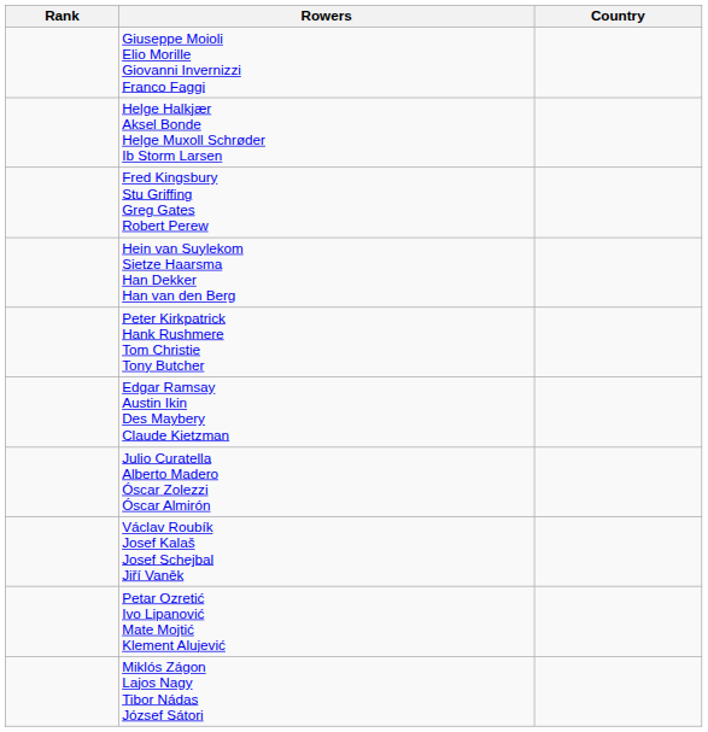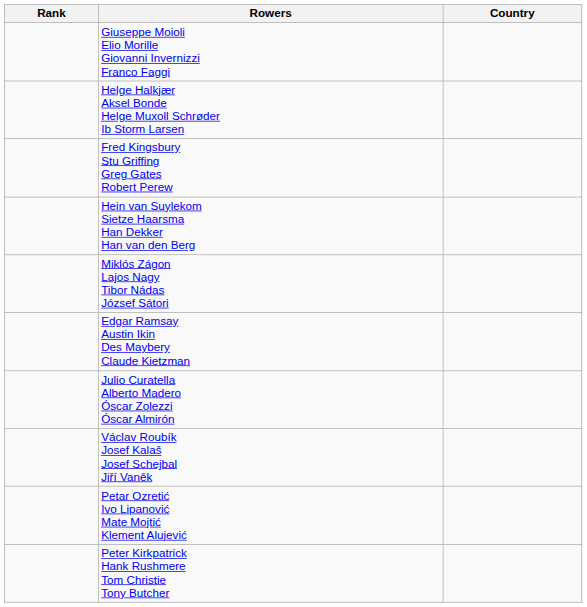 <table class="wikitable" width=50%>
 <tr>
 <th>Rank</th>
 <th>Rowers</th>
 <th>Country</th>
 </tr>
 <tr>
 <td></td>
 <td><a href='#'>Giuseppe Moioli</a><br><a href='#'>Elio Morille</a><br><a href='#'>Giovanni Invernizzi</a><br><a href='#'>Franco Faggi</a></td>
 <td></td>
 </tr>
 <tr>
 <td></td>
 <td><a href='#'>Helge Halkjær</a><br><a href='#'>Aksel Bonde</a><br><a href='#'>Helge Muxoll Schrøder</a><br><a href='#'>Ib Storm Larsen</a></td>
 <td></td>
 </tr>
 <tr>
 <td></td>
 <td><a href='#'>Fred Kingsbury</a><br><a href='#'>Stu Griffing</a><br><a href='#'>Greg Gates</a><br><a href='#'>Robert Perew</a></td>
 <td></td>
 </tr>
 <tr>
 <td></td>
 <td><a href='#'>Hein van Suylekom</a><br><a href='#'>Sietze Haarsma</a><br><a href='#'>Han Dekker</a><br><a href='#'>Han van den Berg</a></td>
 <td></td>
 </tr>
 <tr>
 <td></td>
-<td><a href='#'>Peter Kirkpatrick</a><br><a href='#'>Hank Rushmere</a><br><a href='#'>Tom Christie</a><br><a href='#'>Tony Butcher</a></td>
+<td><a href='#'>Miklós Zágon</a><br><a href='#'>Lajos Nagy</a><br><a href='#'>Tibor Nádas</a><br><a href='#'>József Sátori</a></td>
 <td></td>
 </tr>
 <tr>
 <td></td>
 <td><a href='#'>Edgar Ramsay</a><br><a href='#'>Austin Ikin</a><br><a href='#'>Des Maybery</a><br><a href='#'>Claude Kietzman</a></td>
 <td></td>
 </tr>
 <tr>
 <td></td>
 <td><a href='#'>Julio Curatella</a><br><a href='#'>Alberto Madero</a><br><a href='#'>Óscar Zolezzi</a><br><a href='#'>Óscar Almirón</a></td>
 <td></td>
 </tr>
 <tr>
 <td></td>
 <td><a href='#'>Václav Roubík</a><br><a href='#'>Josef Kalaš</a><br><a href='#'>Josef Schejbal</a><br><a href='#'>Jiří Vaněk</a></td>
 <td></td>
 </tr>
 <tr>
 <td></td>
 <td><a href='#'>Petar Ozretić</a><br><a href='#'>Ivo Lipanović</a><br><a href='#'>Mate Mojtić</a><br><a href='#'>Klement Alujević</a></td>
 <td></td>
 </tr>
 <tr>
 <td></td>
-<td><a href='#'>Miklós Zágon</a><br><a href='#'>Lajos Nagy</a><br><a href='#'>Tibor Nádas</a><br><a href='#'>József Sátori</a></td>
+<td><a href='#'>Peter Kirkpatrick</a><br><a href='#'>Hank Rushmere</a><br><a href='#'>Tom Christie</a><br><a href='#'>Tony Butcher</a></td>
 <td></td>
 </tr>
 </table>
